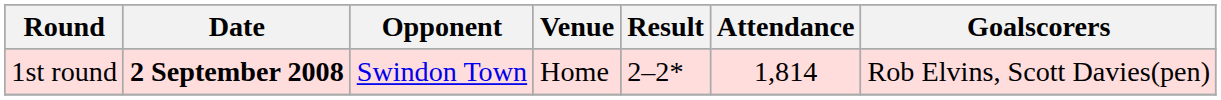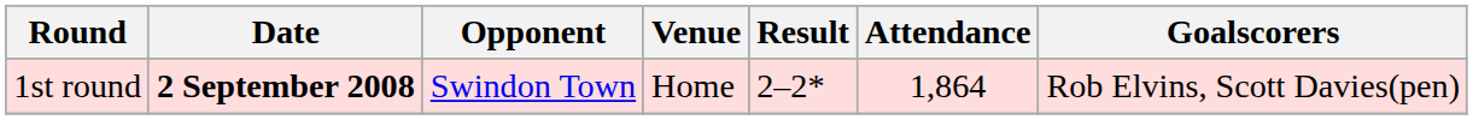 <table Class="wikitable">
 <tr>
 <th>Round</th>
 <th>Date</th>
 <th>Opponent</th>
 <th>Venue</th>
 <th>Result</th>
 <th>Attendance</th>
 <th>Goalscorers</th>
 </tr>
 <tr style="background: #ffdddd;">
 <td align="center">1st round</td>
 <td><strong>2 September 2008</strong></td>
 <td><a href='#'>Swindon Town</a></td>
 <td>Home</td>
 <td>2–2*</td>
-<td align="center">1,814</td>
+<td align="center">1,864</td>
 <td>Rob Elvins, Scott Davies(pen)</td>
 </tr>
 <tr>
 </tr>
 </table>
